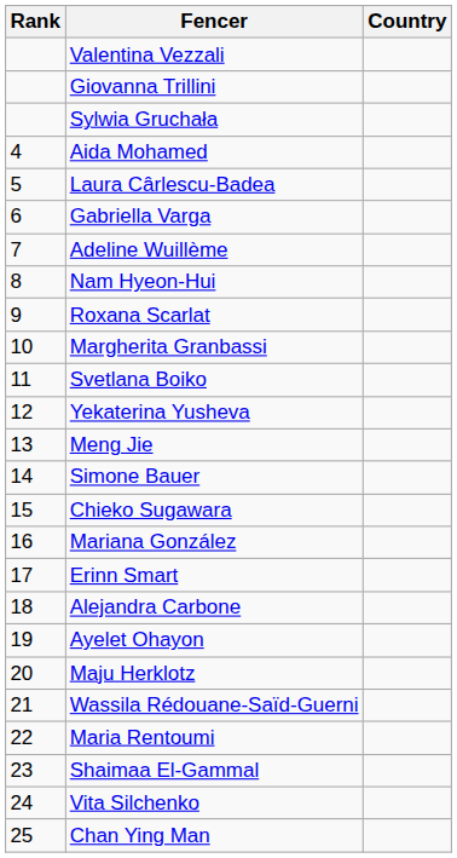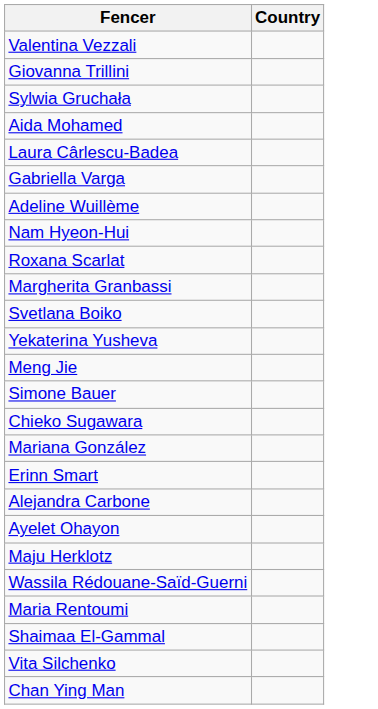 <table class="wikitable sortable" style="text-align: left;">
 <tr>
-<th>Rank</th>
 <th>Fencer</th>
 <th>Country</th>
 </tr>
 <tr>
-<td></td>
 <td><a href='#'>Valentina Vezzali</a></td>
 <td></td>
 </tr>
 <tr>
-<td></td>
 <td><a href='#'>Giovanna Trillini</a></td>
 <td></td>
 </tr>
 <tr>
-<td></td>
 <td><a href='#'>Sylwia Gruchała</a></td>
 <td></td>
 </tr>
 <tr>
-<td>4</td>
 <td><a href='#'>Aida Mohamed</a></td>
 <td></td>
 </tr>
 <tr>
-<td>5</td>
 <td><a href='#'>Laura Cârlescu-Badea</a></td>
 <td></td>
 </tr>
 <tr>
-<td>6</td>
 <td><a href='#'>Gabriella Varga</a></td>
 <td></td>
 </tr>
 <tr>
-<td>7</td>
 <td><a href='#'>Adeline Wuillème</a></td>
 <td></td>
 </tr>
 <tr>
-<td>8</td>
 <td><a href='#'>Nam Hyeon-Hui</a></td>
 <td></td>
 </tr>
 <tr>
-<td>9</td>
 <td><a href='#'>Roxana Scarlat</a></td>
 <td></td>
 </tr>
 <tr>
-<td>10</td>
 <td><a href='#'>Margherita Granbassi</a></td>
 <td></td>
 </tr>
 <tr>
-<td>11</td>
 <td><a href='#'>Svetlana Boiko</a></td>
 <td></td>
 </tr>
 <tr>
-<td>12</td>
 <td><a href='#'>Yekaterina Yusheva</a></td>
 <td></td>
 </tr>
 <tr>
-<td>13</td>
 <td><a href='#'>Meng Jie</a></td>
 <td></td>
 </tr>
 <tr>
-<td>14</td>
 <td><a href='#'>Simone Bauer</a></td>
 <td></td>
 </tr>
 <tr>
-<td>15</td>
 <td><a href='#'>Chieko Sugawara</a></td>
 <td></td>
 </tr>
 <tr>
-<td>16</td>
 <td><a href='#'>Mariana González</a></td>
 <td></td>
 </tr>
 <tr>
-<td>17</td>
 <td><a href='#'>Erinn Smart</a></td>
 <td></td>
 </tr>
 <tr>
-<td>18</td>
 <td><a href='#'>Alejandra Carbone</a></td>
 <td></td>
 </tr>
 <tr>
-<td>19</td>
 <td><a href='#'>Ayelet Ohayon</a></td>
 <td></td>
 </tr>
 <tr>
-<td>20</td>
 <td><a href='#'>Maju Herklotz</a></td>
 <td></td>
 </tr>
 <tr>
-<td>21</td>
 <td><a href='#'>Wassila Rédouane-Saïd-Guerni</a></td>
 <td></td>
 </tr>
 <tr>
-<td>22</td>
 <td><a href='#'>Maria Rentoumi</a></td>
 <td></td>
 </tr>
 <tr>
-<td>23</td>
 <td><a href='#'>Shaimaa El-Gammal</a></td>
 <td></td>
 </tr>
 <tr>
-<td>24</td>
 <td><a href='#'>Vita Silchenko</a></td>
 <td></td>
 </tr>
 <tr>
-<td>25</td>
 <td><a href='#'>Chan Ying Man</a></td>
 <td></td>
 </tr>
 </table>
